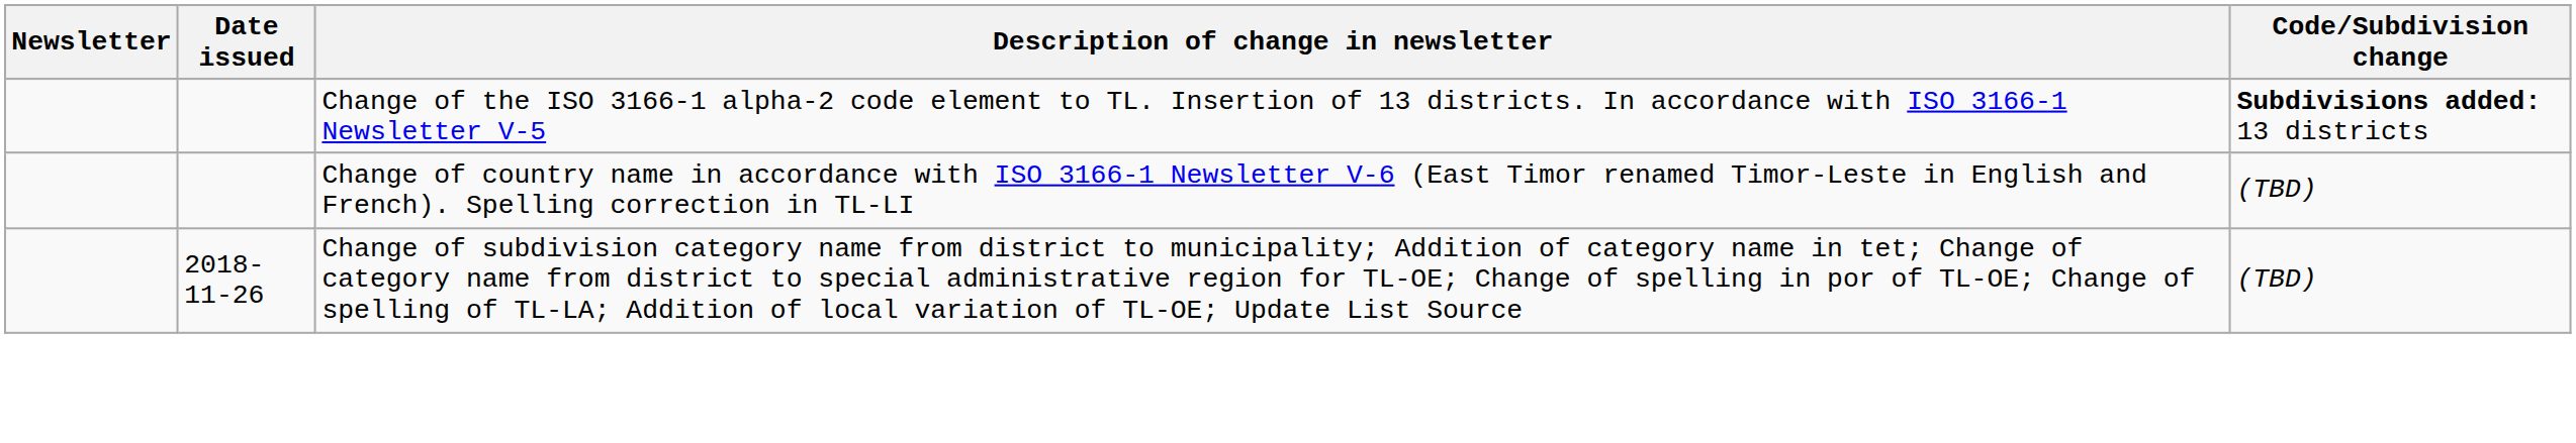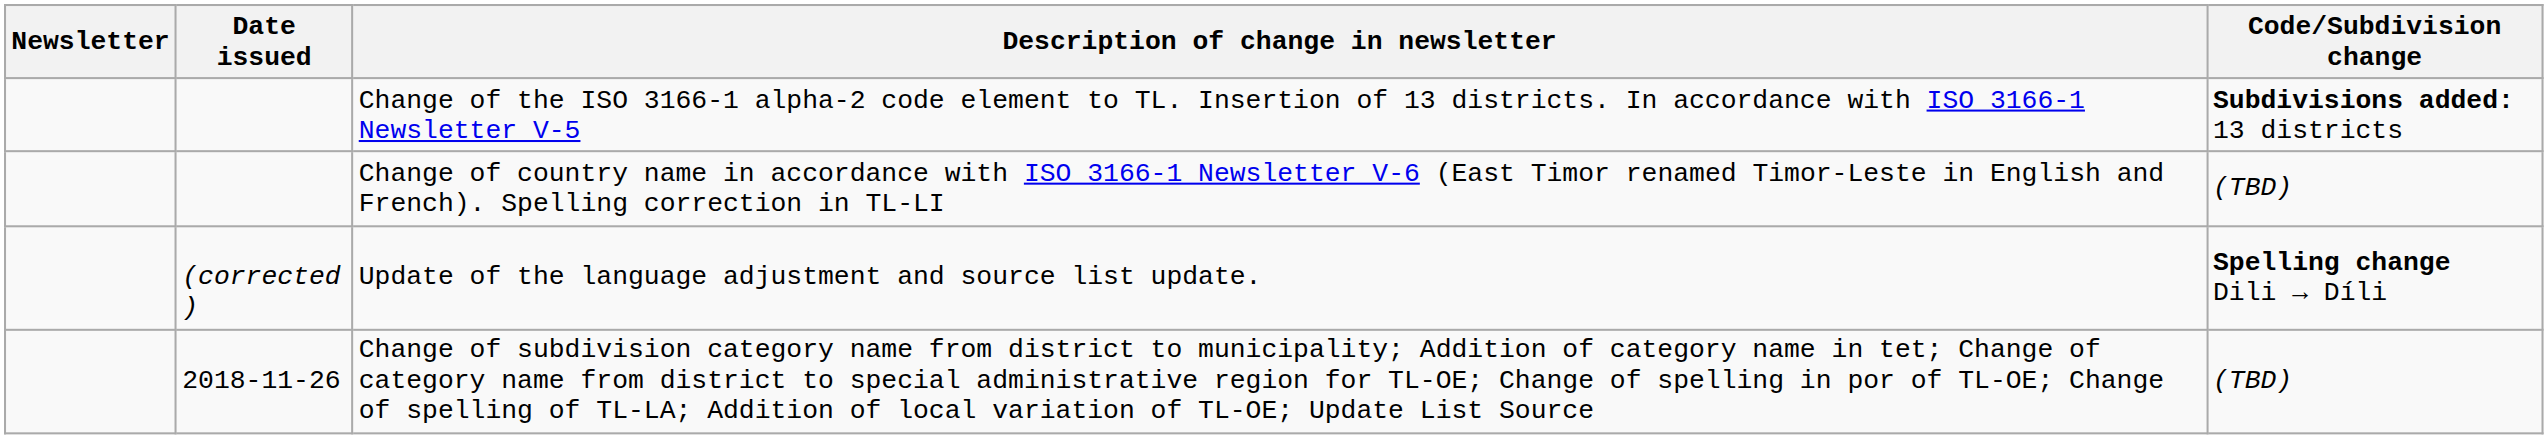 <table class="wikitable">
 <tr>
 <th>Newsletter</th>
 <th>Date issued</th>
 <th>Description of change in newsletter</th>
 <th>Code/Subdivision change</th>
 </tr>
 <tr>
 <td id="I-3"></td>
 <td></td>
 <td>Change of the ISO 3166-1 alpha-2 code element to TL. Insertion of 13 districts. In accordance with <a href='#'>ISO 3166-1 Newsletter V-5</a></td>
 <td style=white-space:nowrap><strong>Subdivisions added:</strong><br> 13 districts</td>
 </tr>
 <tr>
 <td id="I-4"></td>
 <td></td>
 <td>Change of country name in accordance with <a href='#'>ISO 3166-1 Newsletter V-6</a> (East Timor renamed Timor-Leste in English and French). Spelling correction in TL-LI</td>
 <td><em>(TBD)</em></td>
 </tr>
 <tr>
+<td id="II-3"></td>
+<td><br> <em>(corrected<br> )</em></td>
+<td>Update of the language adjustment and source list update.</td>
+<td><strong>Spelling change</strong><br> Dili → Díli</td>
+</tr>
+<tr>
 <td></td>
 <td>2018-11-26</td>
 <td>Change of subdivision category name from district to municipality; Addition of category name in tet; Change of category name from district to special administrative region for TL-OE; Change of spelling in por of TL-OE; Change of spelling of TL-LA; Addition of local variation of TL-OE; Update List Source</td>
 <td><em>(TBD)</em></td>
 </tr>
 </table>
